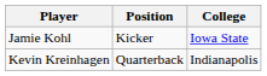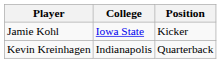 <table class="wikitable">
 <tr>
 <th>Player</th>
+<th>College</th>
 <th>Position</th>
-<th>College</th>
 </tr>
 <tr>
 <td>Jamie Kohl</td>
+<td><a href='#'>Iowa State</a></td>
 <td>Kicker</td>
-<td><a href='#'>Iowa State</a></td>
 </tr>
 <tr>
 <td>Kevin Kreinhagen</td>
+<td>Indianapolis</td>
 <td>Quarterback</td>
-<td>Indianapolis</td>
 </tr>
 </table>
